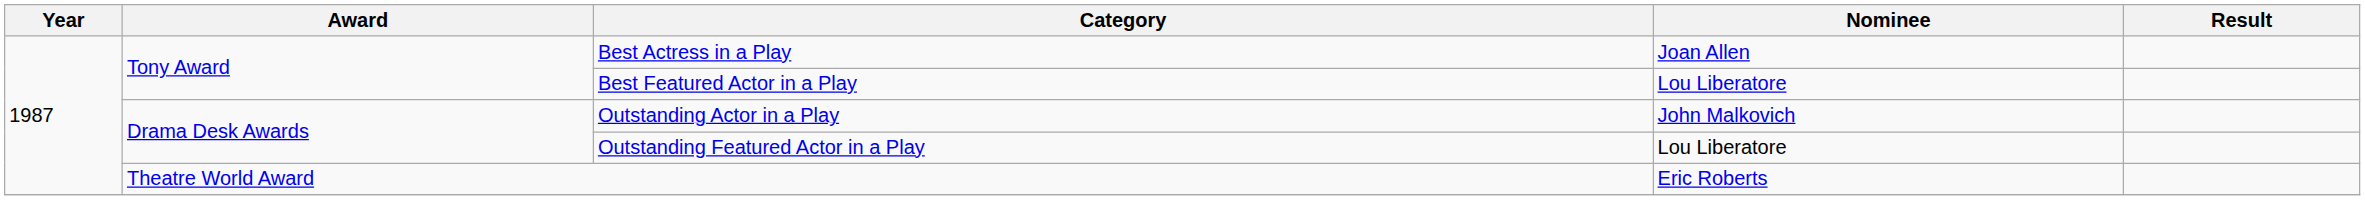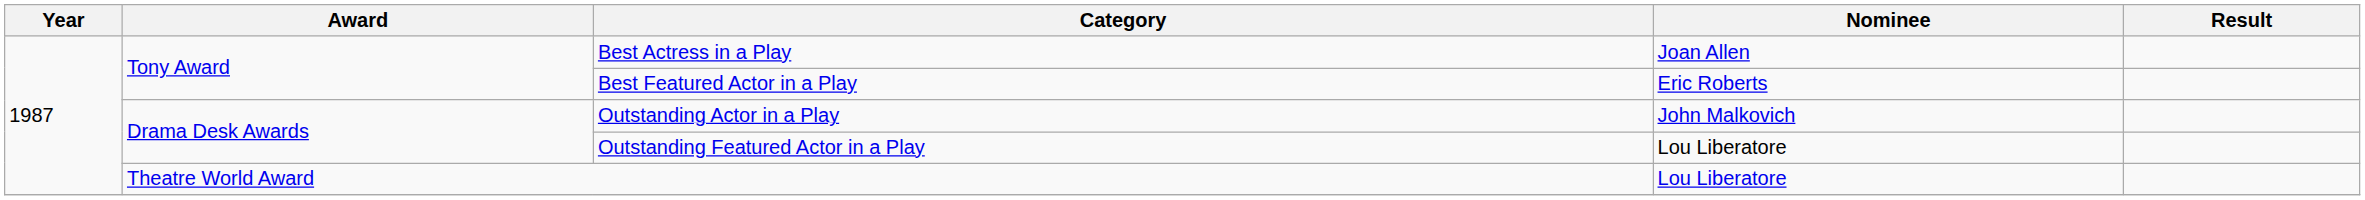 <table class="wikitable" style="width:95%;">
 <tr>
 <th style="width:5%;">Year</th>
 <th style="width:20%;">Award</th>
 <th style="width:45%;">Category</th>
 <th style="width:20%;">Nominee</th>
 <th style="width:10%;">Result</th>
 </tr>
 <tr>
 <td rowspan="5">1987</td>
 <td rowspan=2><a href='#'>Tony Award</a></td>
 <td><a href='#'>Best Actress in a Play</a></td>
 <td><a href='#'>Joan Allen</a></td>
 <td></td>
 </tr>
 <tr>
 <td><a href='#'>Best Featured Actor in a Play</a></td>
-<td><a href='#'>Lou Liberatore</a></td>
+<td><a href='#'>Eric Roberts</a></td>
 <td></td>
 </tr>
 <tr>
 <td rowspan=2><a href='#'>Drama Desk Awards</a></td>
 <td><a href='#'>Outstanding Actor in a Play</a></td>
 <td><a href='#'>John Malkovich</a></td>
 <td></td>
 </tr>
 <tr>
 <td><a href='#'>Outstanding Featured Actor in a Play</a></td>
 <td>Lou Liberatore</td>
 <td></td>
 </tr>
 <tr>
 <td colspan=2><a href='#'>Theatre World Award</a></td>
-<td><a href='#'>Eric Roberts</a></td>
+<td><a href='#'>Lou Liberatore</a></td>
 <td></td>
 </tr>
 <tr>
 </tr>
 </table>
